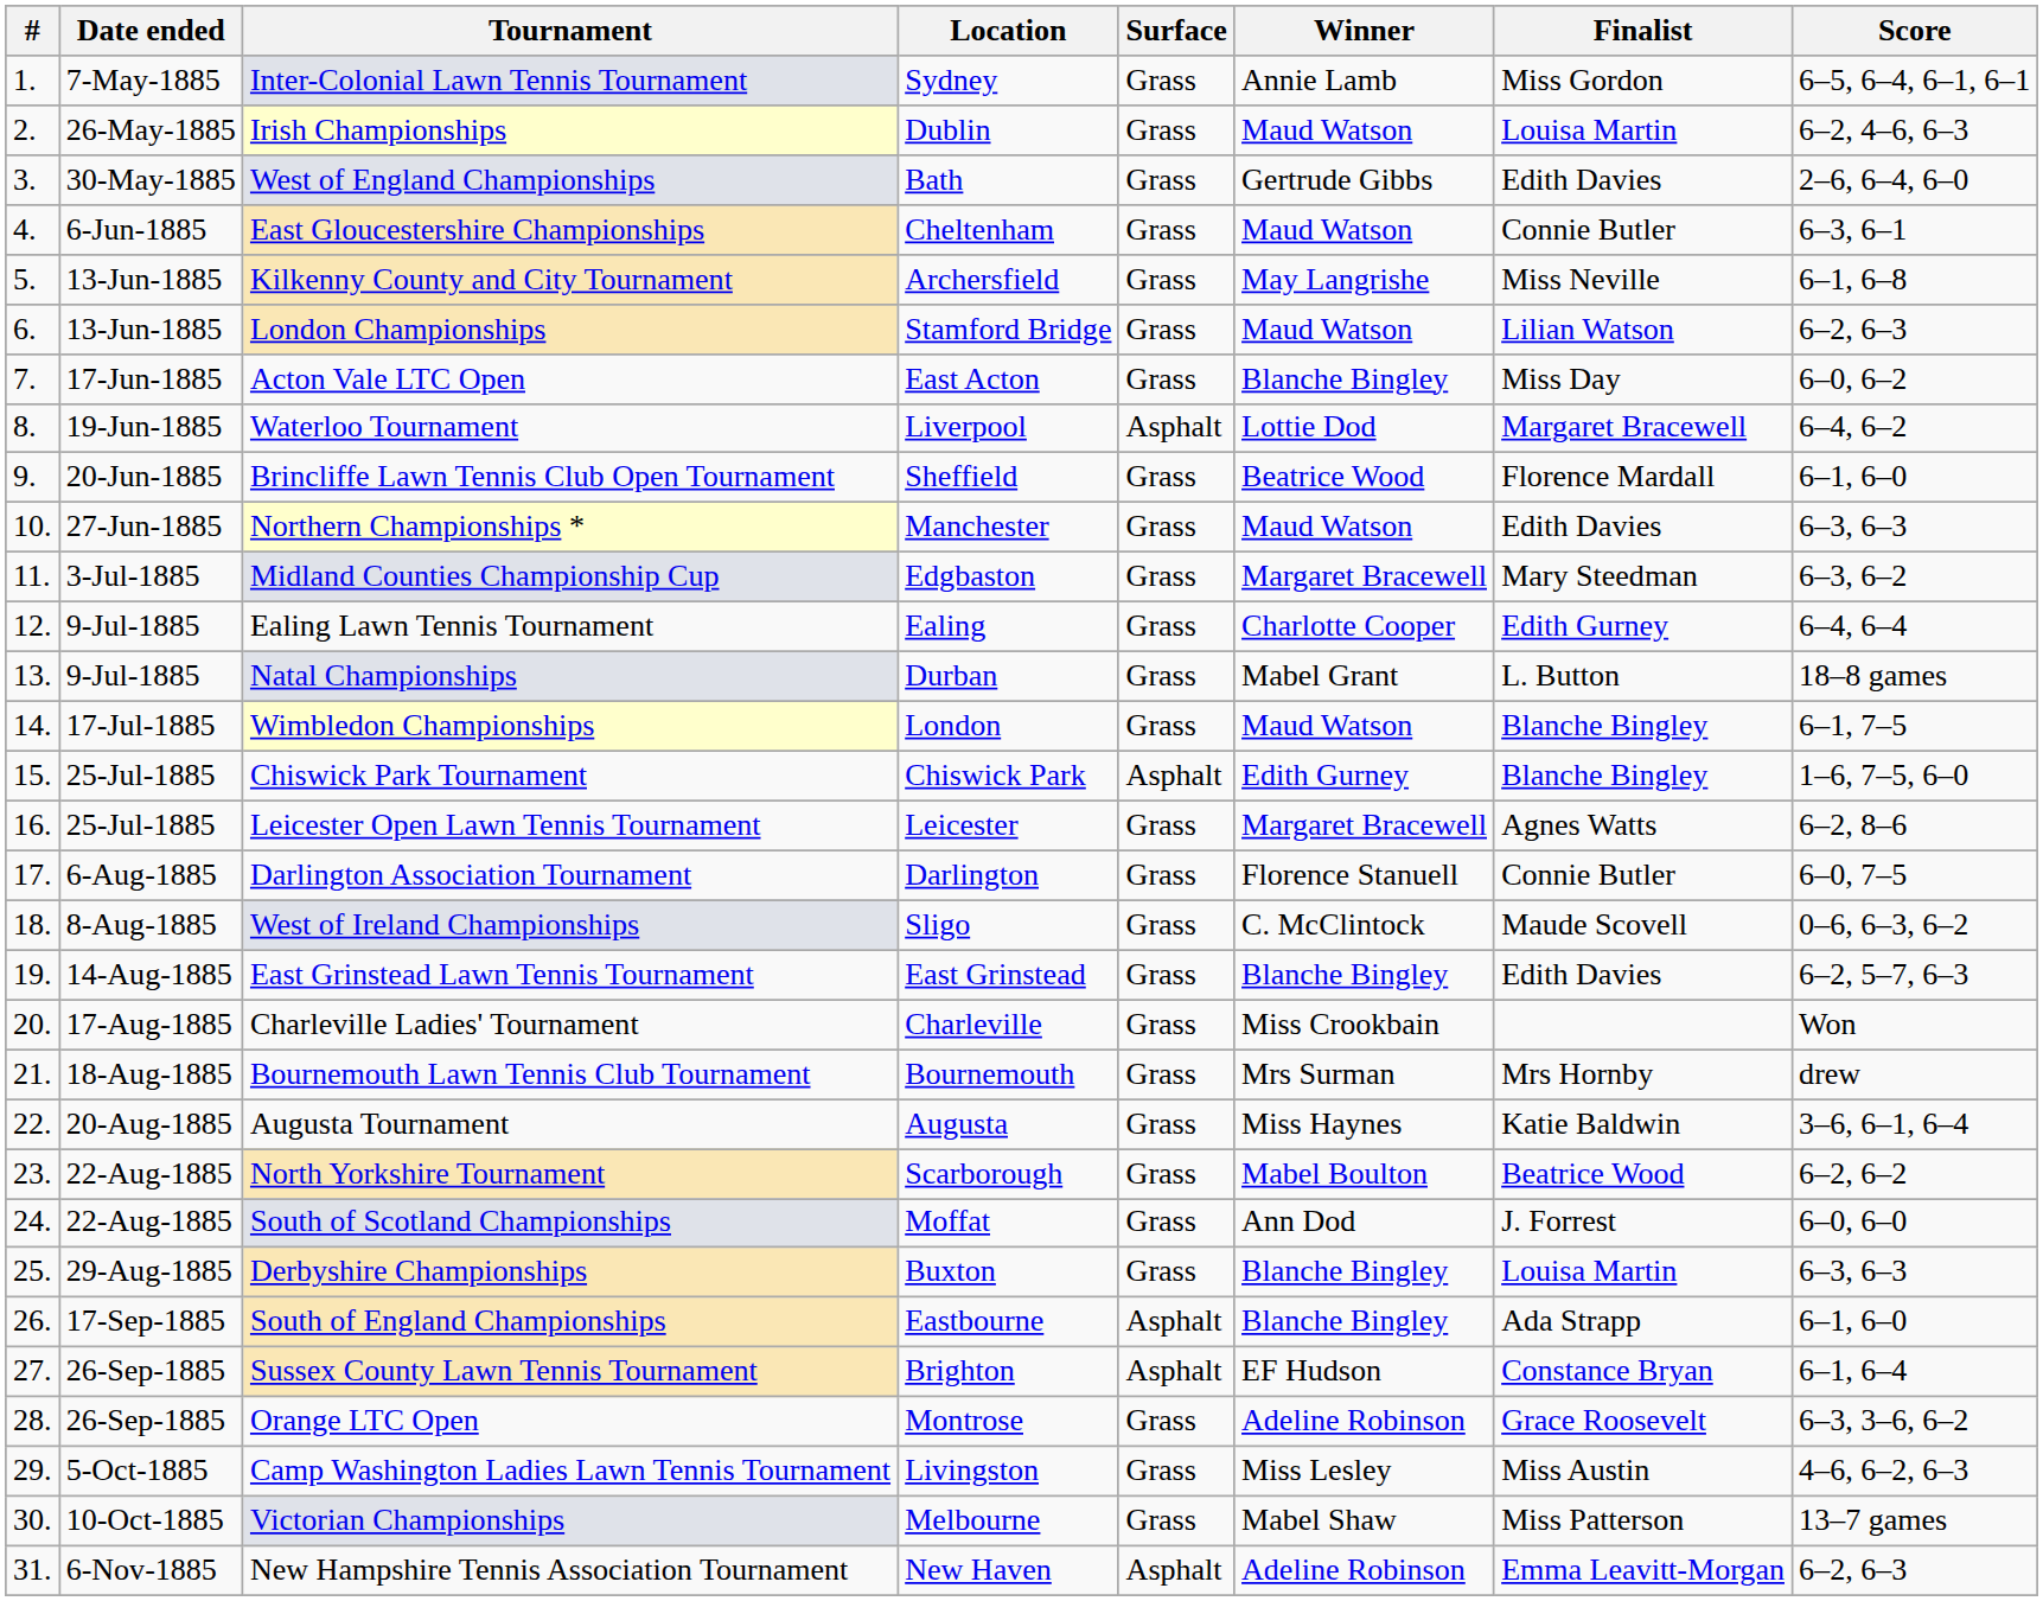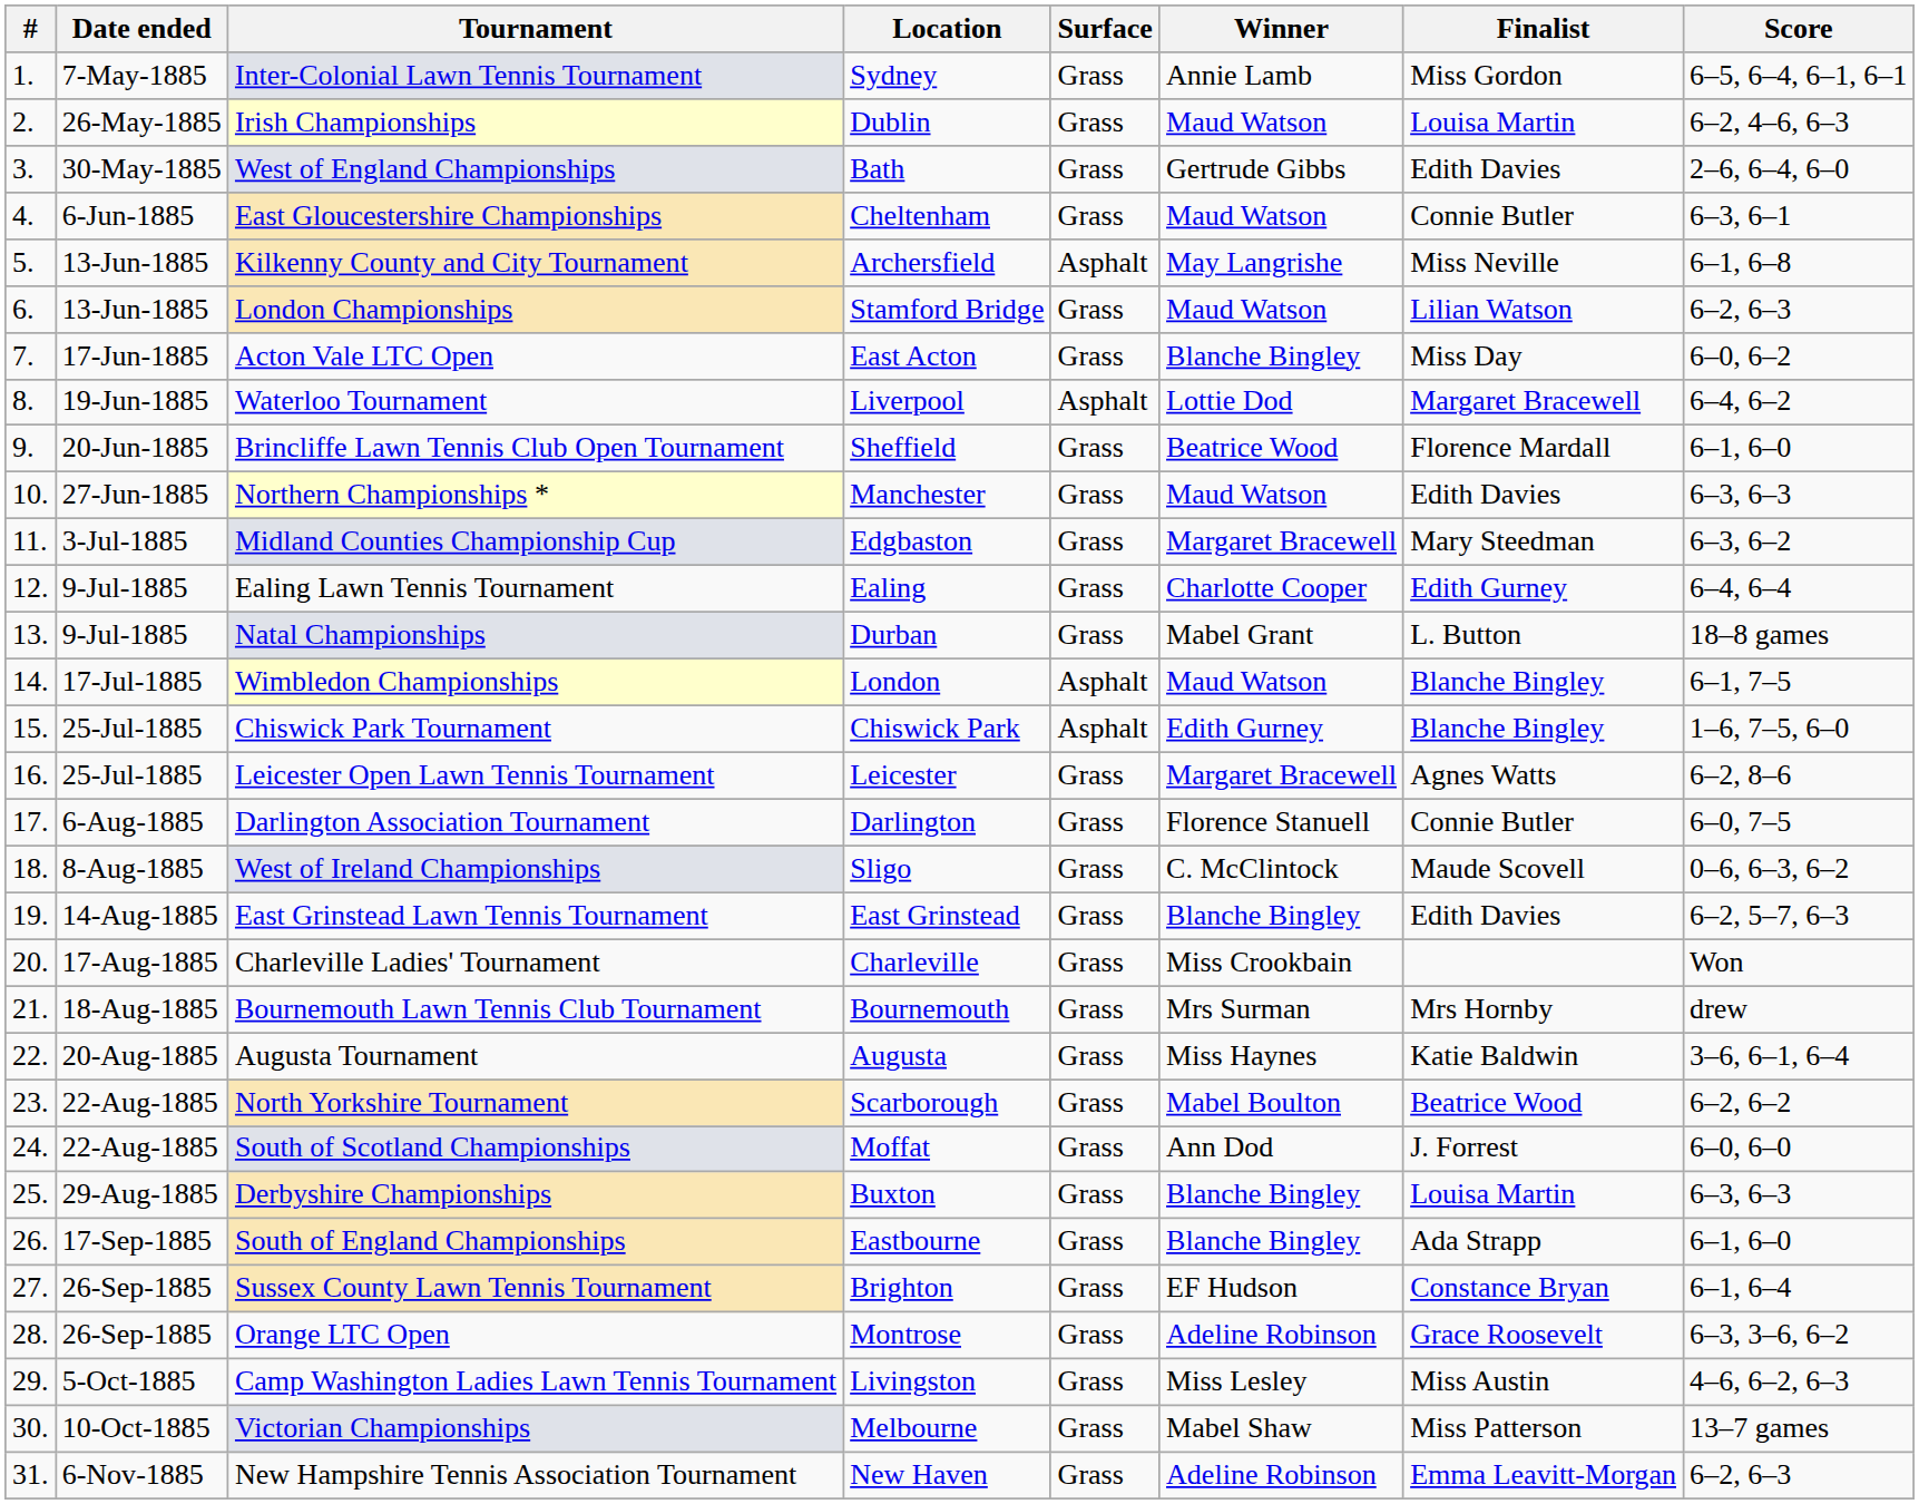 <table class="wikitable sortable" style="font-size:93%;">
 <tr>
 <th>#</th>
 <th>Date ended</th>
 <th>Tournament</th>
 <th>Location</th>
 <th>Surface</th>
 <th>Winner</th>
 <th>Finalist</th>
 <th>Score</th>
 </tr>
 <tr>
 <td>1.</td>
 <td>7-May-1885</td>
 <td style="background:#dfe2e9"><a href='#'>Inter-Colonial Lawn Tennis Tournament</a></td>
 <td><a href='#'>Sydney</a></td>
 <td>Grass</td>
 <td> Annie Lamb</td>
 <td> Miss Gordon</td>
 <td>6–5, 6–4, 6–1, 6–1</td>
 </tr>
 <tr>
 <td>2.</td>
 <td>26-May-1885</td>
 <td style="background:#ffc;"><a href='#'>Irish Championships</a></td>
 <td><a href='#'>Dublin</a></td>
 <td>Grass</td>
 <td> <a href='#'>Maud Watson</a></td>
 <td> <a href='#'>Louisa Martin</a></td>
 <td>6–2, 4–6, 6–3</td>
 </tr>
 <tr>
 <td>3.</td>
 <td>30-May-1885</td>
 <td style="background:#dfe2e9"><a href='#'>West of England Championships</a></td>
 <td><a href='#'>Bath</a></td>
 <td>Grass</td>
 <td> Gertrude Gibbs</td>
 <td> Edith Davies</td>
 <td>2–6, 6–4, 6–0</td>
 </tr>
 <tr>
 <td>4.</td>
 <td>6-Jun-1885</td>
 <td style="background:#fae7b5"><a href='#'>East Gloucestershire Championships</a></td>
 <td><a href='#'>Cheltenham</a></td>
 <td>Grass</td>
 <td> <a href='#'>Maud Watson</a></td>
 <td> Connie Butler</td>
 <td>6–3, 6–1</td>
 </tr>
 <tr>
 <td>5.</td>
 <td>13-Jun-1885</td>
 <td style="background:#fae7b5"><a href='#'>Kilkenny County and City Tournament</a></td>
 <td><a href='#'>Archersfield</a></td>
-<td>Grass</td>
+<td>Asphalt</td>
 <td>  <a href='#'>May Langrishe</a></td>
 <td> Miss Neville</td>
 <td>6–1, 6–8</td>
 </tr>
 <tr>
 <td>6.</td>
 <td>13-Jun-1885</td>
 <td style="background:#fae7b5"><a href='#'>London Championships</a></td>
 <td><a href='#'>Stamford Bridge</a></td>
 <td>Grass</td>
 <td> <a href='#'>Maud Watson</a></td>
 <td> <a href='#'>Lilian Watson</a></td>
 <td>6–2, 6–3</td>
 </tr>
 <tr>
 <td>7.</td>
 <td>17-Jun-1885</td>
 <td><a href='#'>Acton Vale LTC Open</a></td>
 <td><a href='#'>East Acton</a></td>
 <td>Grass</td>
 <td> <a href='#'>Blanche Bingley</a></td>
 <td> Miss Day</td>
 <td>6–0, 6–2</td>
 </tr>
 <tr>
 <td>8.</td>
 <td>19-Jun-1885</td>
 <td><a href='#'>Waterloo Tournament</a></td>
 <td><a href='#'>Liverpool</a></td>
 <td>Asphalt</td>
 <td> <a href='#'>Lottie Dod</a></td>
 <td>  <a href='#'>Margaret Bracewell</a></td>
 <td>6–4, 6–2</td>
 </tr>
 <tr>
 <td>9.</td>
 <td>20-Jun-1885</td>
 <td><a href='#'>Brincliffe Lawn Tennis Club Open Tournament</a></td>
 <td><a href='#'>Sheffield</a></td>
 <td>Grass</td>
 <td> <a href='#'>Beatrice Wood</a></td>
 <td> Florence Mardall</td>
 <td>6–1, 6–0</td>
 </tr>
 <tr>
 <td>10.</td>
 <td>27-Jun-1885</td>
 <td style="background:#ffc;"><a href='#'>Northern Championships</a> *</td>
 <td><a href='#'>Manchester</a></td>
 <td>Grass</td>
 <td> <a href='#'>Maud Watson</a></td>
 <td> Edith Davies</td>
 <td>6–3, 6–3</td>
 </tr>
 <tr>
 <td>11.</td>
 <td>3-Jul-1885</td>
 <td style="background:#dfe2e9"><a href='#'>Midland Counties Championship Cup</a></td>
 <td><a href='#'>Edgbaston</a></td>
 <td>Grass</td>
 <td> <a href='#'>Margaret Bracewell</a></td>
 <td> Mary Steedman</td>
 <td>6–3, 6–2</td>
 </tr>
 <tr>
 <td>12.</td>
 <td>9-Jul-1885</td>
 <td>Ealing Lawn Tennis Tournament</td>
 <td><a href='#'>Ealing</a></td>
 <td>Grass</td>
 <td> <a href='#'>Charlotte Cooper</a></td>
 <td> <a href='#'>Edith Gurney</a></td>
 <td>6–4, 6–4</td>
 </tr>
 <tr>
 <td>13.</td>
 <td>9-Jul-1885</td>
 <td style="background:#dfe2e9"><a href='#'>Natal Championships</a></td>
 <td><a href='#'>Durban</a></td>
 <td>Grass</td>
 <td> Mabel Grant</td>
 <td> L. Button</td>
 <td>18–8 games</td>
 </tr>
 <tr>
 <td>14.</td>
 <td>17-Jul-1885</td>
 <td style="background:#ffc;"><a href='#'>Wimbledon Championships</a></td>
 <td><a href='#'>London</a></td>
-<td>Grass</td>
+<td>Asphalt</td>
 <td> <a href='#'>Maud Watson</a></td>
 <td> <a href='#'>Blanche Bingley</a></td>
 <td>6–1, 7–5</td>
 </tr>
 <tr>
 <td>15.</td>
 <td>25-Jul-1885</td>
 <td><a href='#'>Chiswick Park Tournament</a></td>
 <td><a href='#'>Chiswick Park</a></td>
 <td>Asphalt</td>
 <td> <a href='#'>Edith Gurney</a></td>
 <td> <a href='#'>Blanche Bingley</a></td>
 <td>1–6, 7–5, 6–0</td>
 </tr>
 <tr>
 <td>16.</td>
 <td>25-Jul-1885</td>
 <td><a href='#'>Leicester Open Lawn Tennis Tournament</a></td>
 <td><a href='#'>Leicester</a></td>
 <td>Grass</td>
 <td>  <a href='#'>Margaret Bracewell</a></td>
 <td> Agnes Watts</td>
 <td>6–2, 8–6</td>
 </tr>
 <tr>
 <td>17.</td>
 <td>6-Aug-1885</td>
 <td><a href='#'>Darlington Association Tournament</a></td>
 <td><a href='#'>Darlington</a></td>
 <td>Grass</td>
 <td> Florence Stanuell</td>
 <td> Connie Butler</td>
 <td>6–0, 7–5</td>
 </tr>
 <tr>
 <td>18.</td>
 <td>8-Aug-1885</td>
 <td style="background:#dfe2e9"><a href='#'>West of Ireland Championships</a></td>
 <td><a href='#'>Sligo</a></td>
 <td>Grass</td>
 <td> C. McClintock</td>
 <td> Maude Scovell</td>
 <td>0–6, 6–3, 6–2</td>
 </tr>
 <tr>
 <td>19.</td>
 <td>14-Aug-1885</td>
 <td><a href='#'>East Grinstead Lawn Tennis Tournament</a></td>
 <td><a href='#'>East Grinstead</a></td>
 <td>Grass</td>
 <td> <a href='#'>Blanche Bingley</a></td>
 <td> Edith Davies</td>
 <td>6–2, 5–7, 6–3</td>
 </tr>
 <tr>
 <td>20.</td>
 <td>17-Aug-1885</td>
 <td>Charleville Ladies' Tournament</td>
 <td><a href='#'>Charleville</a></td>
 <td>Grass</td>
 <td> Miss Crookbain</td>
 <td></td>
 <td>Won</td>
 </tr>
 <tr>
 <td>21.</td>
 <td>18-Aug-1885</td>
 <td><a href='#'>Bournemouth Lawn Tennis Club Tournament</a></td>
 <td><a href='#'>Bournemouth</a></td>
 <td>Grass</td>
 <td> Mrs Surman</td>
 <td> Mrs Hornby</td>
 <td>drew</td>
 </tr>
 <tr>
 <td>22.</td>
 <td>20-Aug-1885</td>
 <td>Augusta Tournament</td>
 <td><a href='#'>Augusta</a></td>
 <td>Grass</td>
 <td> Miss Haynes</td>
 <td> Katie Baldwin</td>
 <td>3–6, 6–1, 6–4</td>
 </tr>
 <tr>
 <td>23.</td>
 <td>22-Aug-1885</td>
 <td style="background:#fae7b5"><a href='#'>North Yorkshire Tournament</a></td>
 <td><a href='#'>Scarborough</a></td>
 <td>Grass</td>
 <td> <a href='#'>Mabel Boulton</a></td>
 <td> <a href='#'>Beatrice Wood</a></td>
 <td>6–2, 6–2</td>
 </tr>
 <tr>
 <td>24.</td>
 <td>22-Aug-1885</td>
 <td style="background:#dfe2e9"><a href='#'>South of Scotland Championships</a></td>
 <td><a href='#'>Moffat</a></td>
 <td>Grass</td>
 <td> Ann Dod</td>
 <td> J. Forrest</td>
 <td>6–0, 6–0</td>
 </tr>
 <tr>
 <td>25.</td>
 <td>29-Aug-1885</td>
 <td style="background:#fae7b5"><a href='#'>Derbyshire Championships</a></td>
 <td><a href='#'>Buxton</a></td>
 <td>Grass</td>
 <td> <a href='#'>Blanche Bingley</a></td>
 <td> <a href='#'>Louisa Martin</a></td>
 <td>6–3, 6–3</td>
 </tr>
 <tr>
 <td>26.</td>
 <td>17-Sep-1885</td>
 <td style="background:#fae7b5"><a href='#'>South of England Championships</a></td>
 <td><a href='#'>Eastbourne</a></td>
-<td>Asphalt</td>
+<td>Grass</td>
 <td> <a href='#'>Blanche Bingley</a></td>
 <td> Ada Strapp</td>
 <td>6–1, 6–0</td>
 </tr>
 <tr>
 <td>27.</td>
 <td>26-Sep-1885</td>
 <td style="background:#fae7b5"><a href='#'>Sussex County Lawn Tennis Tournament</a></td>
 <td><a href='#'>Brighton</a></td>
-<td>Asphalt</td>
+<td>Grass</td>
 <td> EF Hudson</td>
 <td> <a href='#'>Constance Bryan</a></td>
 <td>6–1, 6–4</td>
 </tr>
 <tr>
 <td>28.</td>
 <td>26-Sep-1885</td>
 <td><a href='#'>Orange LTC Open</a></td>
 <td><a href='#'>Montrose</a></td>
 <td>Grass</td>
 <td> <a href='#'>Adeline Robinson</a></td>
 <td> <a href='#'>Grace Roosevelt</a></td>
 <td>6–3, 3–6, 6–2</td>
 </tr>
 <tr>
 <td>29.</td>
 <td>5-Oct-1885</td>
 <td><a href='#'>Camp Washington Ladies Lawn Tennis Tournament</a></td>
 <td><a href='#'>Livingston</a></td>
 <td>Grass</td>
 <td> Miss Lesley</td>
 <td> Miss Austin</td>
 <td>4–6, 6–2, 6–3</td>
 </tr>
 <tr>
 <td>30.</td>
 <td>10-Oct-1885</td>
 <td style="background:#dfe2e9"><a href='#'>Victorian Championships</a></td>
 <td><a href='#'>Melbourne</a></td>
 <td>Grass</td>
 <td> Mabel Shaw</td>
 <td> Miss Patterson</td>
 <td>13–7 games</td>
 </tr>
 <tr>
 <td>31.</td>
 <td>6-Nov-1885</td>
 <td>New Hampshire Tennis Association Tournament</td>
 <td><a href='#'>New Haven</a></td>
-<td>Asphalt</td>
+<td>Grass</td>
 <td> <a href='#'>Adeline Robinson</a></td>
 <td> <a href='#'>Emma Leavitt-Morgan</a></td>
 <td>6–2, 6–3</td>
 </tr>
 <tr>
 </tr>
 </table>
